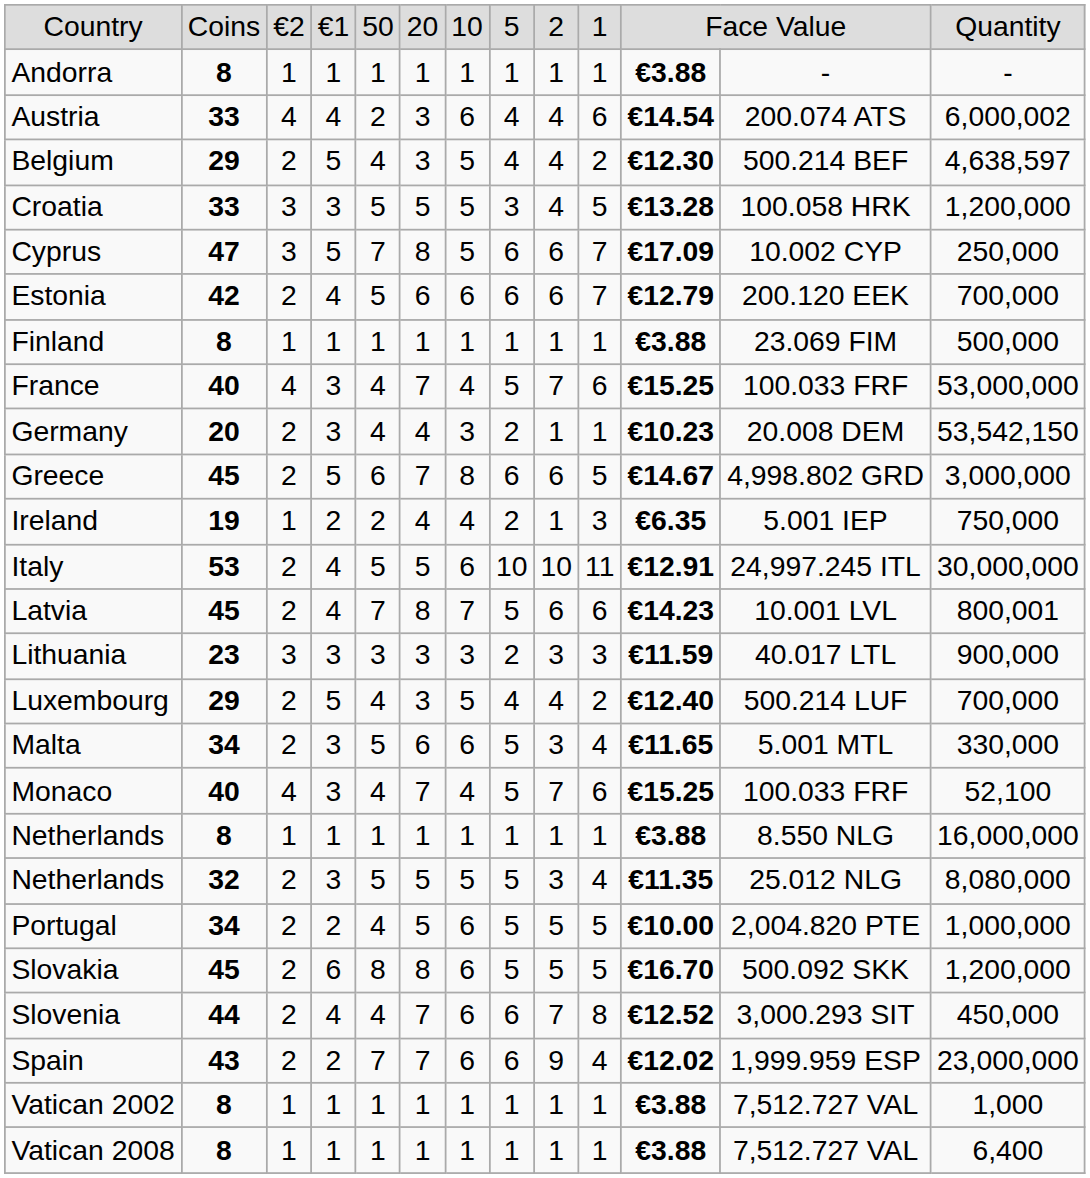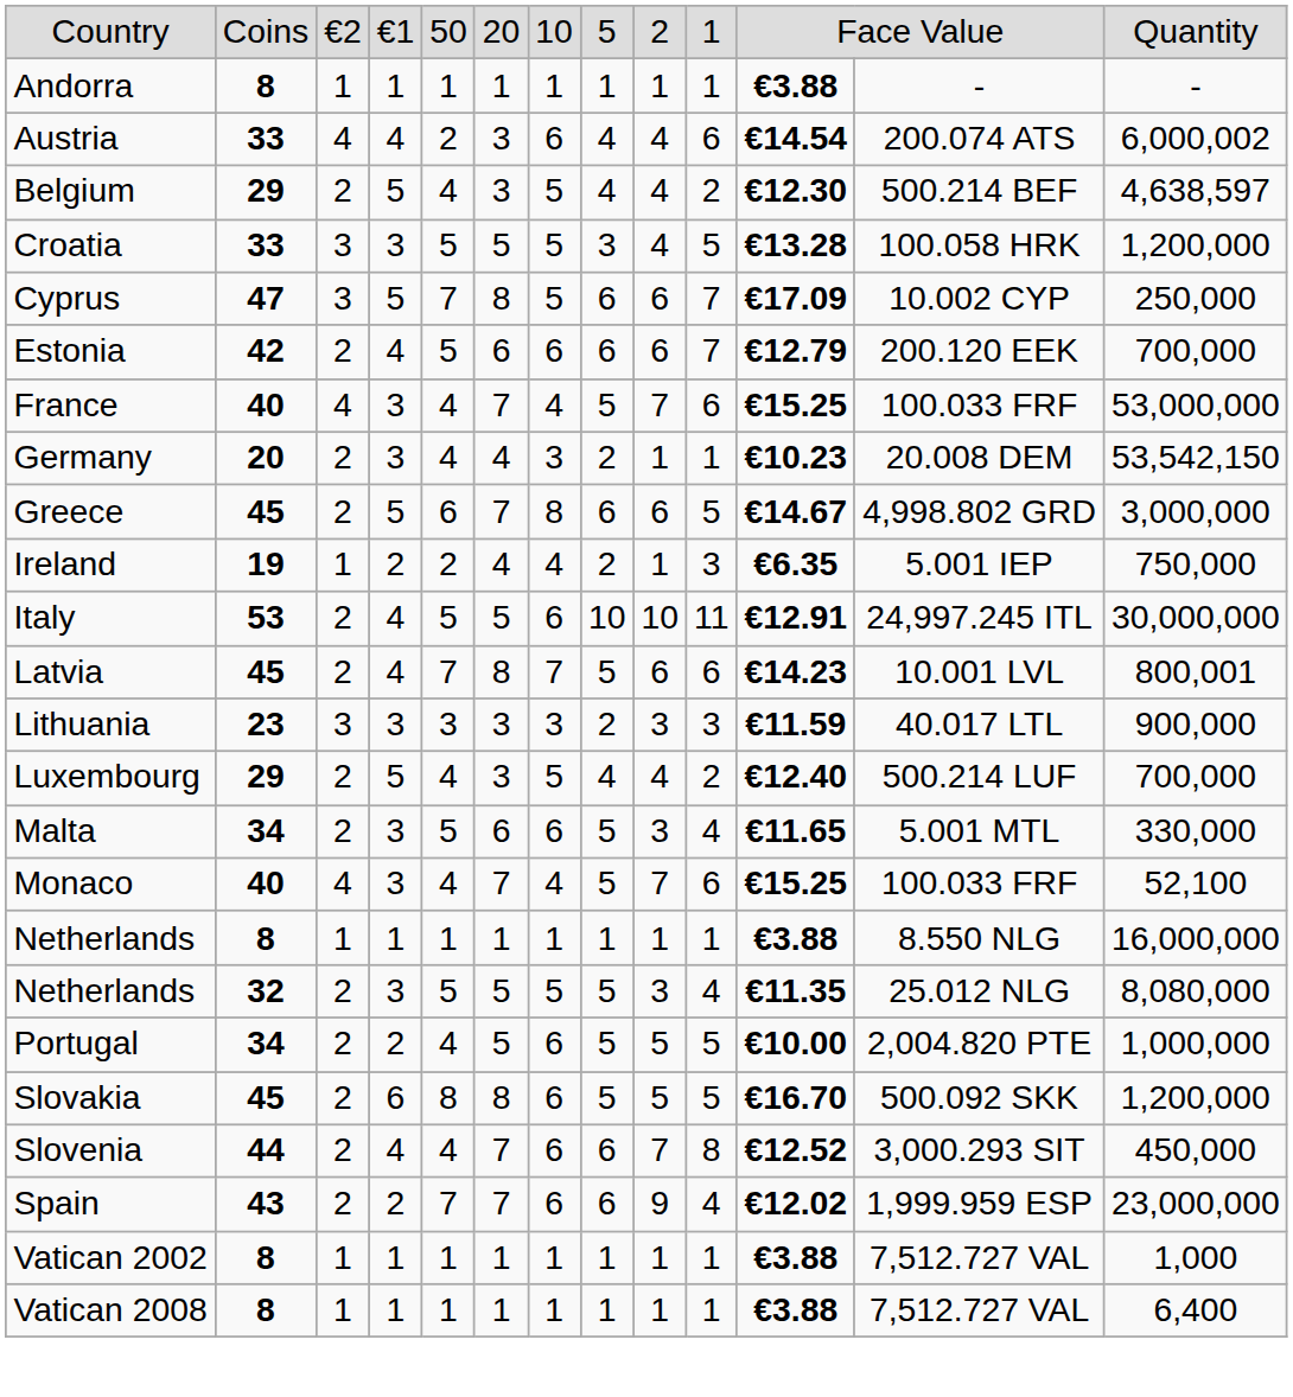 <table class="wikitable">
 <tr style="background:#ddd; text-align:center;">
 <td>Country</td>
 <td>Coins</td>
 <td>€2</td>
 <td>€1</td>
 <td>50</td>
 <td>20</td>
 <td>10</td>
 <td>5</td>
 <td>2</td>
 <td>1</td>
 <td colspan="2">Face Value</td>
 <td>Quantity</td>
 </tr>
 <tr style="text-align:center;">
 <td style="text-align:left;">Andorra</td>
 <td><strong>8</strong></td>
 <td>1</td>
 <td>1</td>
 <td>1</td>
 <td>1</td>
 <td>1</td>
 <td>1</td>
 <td>1</td>
 <td>1</td>
 <td><strong>€3.88</strong></td>
 <td>-</td>
 <td>-</td>
 </tr>
 <tr style="text-align:center;">
 <td style="text-align:left;">Austria</td>
 <td><strong>33</strong></td>
 <td>4</td>
 <td>4</td>
 <td>2</td>
 <td>3</td>
 <td>6</td>
 <td>4</td>
 <td>4</td>
 <td>6</td>
 <td><strong>€14.54</strong></td>
 <td>200.074 ATS</td>
 <td>6,000,002</td>
 </tr>
 <tr style="text-align:center;">
 <td style="text-align:left;">Belgium</td>
 <td><strong>29</strong></td>
 <td>2</td>
 <td>5</td>
 <td>4</td>
 <td>3</td>
 <td>5</td>
 <td>4</td>
 <td>4</td>
 <td>2</td>
 <td><strong>€12.30</strong></td>
 <td>500.214 BEF</td>
 <td>4,638,597</td>
 </tr>
 <tr style="text-align:center;">
 <td style="text-align:left;">Croatia</td>
 <td><strong>33</strong></td>
 <td>3</td>
 <td>3</td>
 <td>5</td>
 <td>5</td>
 <td>5</td>
 <td>3</td>
 <td>4</td>
 <td>5</td>
 <td><strong>€13.28</strong></td>
 <td>100.058 HRK</td>
 <td>1,200,000</td>
 </tr>
 <tr style="text-align:center;">
 <td style="text-align:left;">Cyprus</td>
 <td><strong>47</strong></td>
 <td>3</td>
 <td>5</td>
 <td>7</td>
 <td>8</td>
 <td>5</td>
 <td>6</td>
 <td>6</td>
 <td>7</td>
 <td><strong>€17.09</strong></td>
 <td>10.002 CYP</td>
 <td>250,000</td>
 </tr>
 <tr style="text-align:center;">
 <td style="text-align:left;">Estonia</td>
 <td><strong>42</strong></td>
 <td>2</td>
 <td>4</td>
 <td>5</td>
 <td>6</td>
 <td>6</td>
 <td>6</td>
 <td>6</td>
 <td>7</td>
 <td><strong>€12.79</strong></td>
 <td>200.120 EEK</td>
 <td>700,000</td>
-</tr>
-<tr style="text-align:center;">
-<td style="text-align:left;">Finland</td>
-<td><strong>8</strong></td>
-<td>1</td>
-<td>1</td>
-<td>1</td>
-<td>1</td>
-<td>1</td>
-<td>1</td>
-<td>1</td>
-<td>1</td>
-<td><strong>€3.88</strong></td>
-<td>23.069 FIM</td>
-<td>500,000</td>
 </tr>
 <tr style="text-align:center;">
 <td style="text-align:left;">France</td>
 <td><strong>40</strong></td>
 <td>4</td>
 <td>3</td>
 <td>4</td>
 <td>7</td>
 <td>4</td>
 <td>5</td>
 <td>7</td>
 <td>6</td>
 <td><strong>€15.25</strong></td>
 <td>100.033 FRF</td>
 <td>53,000,000</td>
 </tr>
 <tr style="text-align:center;">
 <td style="text-align:left;">Germany</td>
 <td><strong>20</strong></td>
 <td>2</td>
 <td>3</td>
 <td>4</td>
 <td>4</td>
 <td>3</td>
 <td>2</td>
 <td>1</td>
 <td>1</td>
 <td><strong>€10.23</strong></td>
 <td>20.008 DEM</td>
 <td>53,542,150</td>
 </tr>
 <tr style="text-align:center;">
 <td style="text-align:left;">Greece</td>
 <td><strong>45</strong></td>
 <td>2</td>
 <td>5</td>
 <td>6</td>
 <td>7</td>
 <td>8</td>
 <td>6</td>
 <td>6</td>
 <td>5</td>
 <td><strong>€14.67</strong></td>
 <td>4,998.802 GRD</td>
 <td>3,000,000</td>
 </tr>
 <tr style="text-align:center;">
 <td style="text-align:left;">Ireland</td>
 <td><strong>19</strong></td>
 <td>1</td>
 <td>2</td>
 <td>2</td>
 <td>4</td>
 <td>4</td>
 <td>2</td>
 <td>1</td>
 <td>3</td>
 <td><strong>€6.35</strong></td>
 <td>5.001 IEP</td>
 <td>750,000</td>
 </tr>
 <tr style="text-align:center;">
 <td style="text-align:left;">Italy</td>
 <td><strong>53</strong></td>
 <td>2</td>
 <td>4</td>
 <td>5</td>
 <td>5</td>
 <td>6</td>
 <td>10</td>
 <td>10</td>
 <td>11</td>
 <td><strong>€12.91</strong></td>
 <td>24,997.245 ITL</td>
 <td>30,000,000</td>
 </tr>
 <tr style="text-align:center;">
 <td style="text-align:left;">Latvia</td>
 <td><strong>45</strong></td>
 <td>2</td>
 <td>4</td>
 <td>7</td>
 <td>8</td>
 <td>7</td>
 <td>5</td>
 <td>6</td>
 <td>6</td>
 <td><strong>€14.23</strong></td>
 <td>10.001 LVL</td>
 <td>800,001</td>
 </tr>
 <tr style="text-align:center;">
 <td style="text-align:left;">Lithuania</td>
 <td><strong>23</strong></td>
 <td>3</td>
 <td>3</td>
 <td>3</td>
 <td>3</td>
 <td>3</td>
 <td>2</td>
 <td>3</td>
 <td>3</td>
 <td><strong>€11.59</strong></td>
 <td>40.017 LTL</td>
 <td>900,000</td>
 </tr>
 <tr style="text-align:center;">
 <td style="text-align:left;">Luxembourg</td>
 <td><strong>29</strong></td>
 <td>2</td>
 <td>5</td>
 <td>4</td>
 <td>3</td>
 <td>5</td>
 <td>4</td>
 <td>4</td>
 <td>2</td>
 <td><strong>€12.40</strong></td>
 <td>500.214 LUF</td>
 <td>700,000</td>
 </tr>
 <tr style="text-align:center;">
 <td style="text-align:left;">Malta</td>
 <td><strong>34</strong></td>
 <td>2</td>
 <td>3</td>
 <td>5</td>
 <td>6</td>
 <td>6</td>
 <td>5</td>
 <td>3</td>
 <td>4</td>
 <td><strong>€11.65</strong></td>
 <td>5.001 MTL</td>
 <td>330,000</td>
 </tr>
 <tr style="text-align:center;">
 <td style="text-align:left;">Monaco</td>
 <td><strong>40</strong></td>
 <td>4</td>
 <td>3</td>
 <td>4</td>
 <td>7</td>
 <td>4</td>
 <td>5</td>
 <td>7</td>
 <td>6</td>
 <td><strong>€15.25</strong></td>
 <td>100.033 FRF</td>
 <td>52,100</td>
 </tr>
 <tr style="text-align:center;">
 <td style="text-align:left;">Netherlands</td>
 <td><strong>8</strong></td>
 <td>1</td>
 <td>1</td>
 <td>1</td>
 <td>1</td>
 <td>1</td>
 <td>1</td>
 <td>1</td>
 <td>1</td>
 <td><strong>€3.88</strong></td>
 <td>8.550 NLG</td>
 <td>16,000,000</td>
 </tr>
 <tr style="text-align:center;">
 <td style="text-align:left;">Netherlands</td>
 <td><strong>32</strong></td>
 <td>2</td>
 <td>3</td>
 <td>5</td>
 <td>5</td>
 <td>5</td>
 <td>5</td>
 <td>3</td>
 <td>4</td>
 <td><strong>€11.35</strong></td>
 <td>25.012 NLG</td>
 <td>8,080,000</td>
 </tr>
 <tr style="text-align:center;">
 <td style="text-align:left;">Portugal</td>
 <td><strong>34</strong></td>
 <td>2</td>
 <td>2</td>
 <td>4</td>
 <td>5</td>
 <td>6</td>
 <td>5</td>
 <td>5</td>
 <td>5</td>
 <td><strong>€10.00</strong></td>
 <td>2,004.820 PTE</td>
 <td>1,000,000</td>
 </tr>
 <tr style="text-align:center;">
 <td style="text-align:left;">Slovakia</td>
 <td><strong>45</strong></td>
 <td>2</td>
 <td>6</td>
 <td>8</td>
 <td>8</td>
 <td>6</td>
 <td>5</td>
 <td>5</td>
 <td>5</td>
 <td><strong>€16.70</strong></td>
 <td>500.092 SKK</td>
 <td>1,200,000</td>
 </tr>
 <tr style="text-align:center;">
 <td style="text-align:left;">Slovenia</td>
 <td><strong>44</strong></td>
 <td>2</td>
 <td>4</td>
 <td>4</td>
 <td>7</td>
 <td>6</td>
 <td>6</td>
 <td>7</td>
 <td>8</td>
 <td><strong>€12.52</strong></td>
 <td>3,000.293 SIT</td>
 <td>450,000</td>
 </tr>
 <tr style="text-align:center;">
 <td style="text-align:left;">Spain</td>
 <td><strong>43</strong></td>
 <td>2</td>
 <td>2</td>
 <td>7</td>
 <td>7</td>
 <td>6</td>
 <td>6</td>
 <td>9</td>
 <td>4</td>
 <td><strong>€12.02</strong></td>
 <td>1,999.959 ESP</td>
 <td>23,000,000</td>
 </tr>
 <tr style="text-align:center;">
 <td style="text-align:left;">Vatican 2002</td>
 <td><strong>8</strong></td>
 <td>1</td>
 <td>1</td>
 <td>1</td>
 <td>1</td>
 <td>1</td>
 <td>1</td>
 <td>1</td>
 <td>1</td>
 <td><strong>€3.88</strong></td>
 <td>7,512.727 VAL</td>
 <td>1,000</td>
 </tr>
 <tr style="text-align:center;">
 <td style="text-align:left;">Vatican 2008</td>
 <td><strong>8</strong></td>
 <td>1</td>
 <td>1</td>
 <td>1</td>
 <td>1</td>
 <td>1</td>
 <td>1</td>
 <td>1</td>
 <td>1</td>
 <td><strong>€3.88</strong></td>
 <td>7,512.727 VAL</td>
 <td>6,400</td>
 </tr>
 </table>
